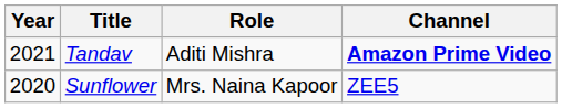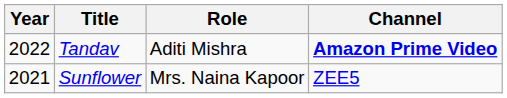 <table class="wikitable sortable">
 <tr>
 <th scope="col">Year</th>
 <th scope="col">Title</th>
 <th scope="col">Role</th>
 <th scope="col">Channel</th>
 </tr>
 <tr>
-<td>2021</td>
+<td>2022</td>
 <td><em><a href='#'>Tandav</a></em></td>
 <td>Aditi Mishra</td>
 <td><strong><a href='#'>Amazon Prime Video</a></strong></td>
 </tr>
 <tr>
-<td>2020</td>
+<td>2021</td>
 <td><em><a href='#'>Sunflower</a></em></td>
 <td>Mrs. Naina Kapoor</td>
 <td><a href='#'>ZEE5</a></td>
 </tr>
 </table>
